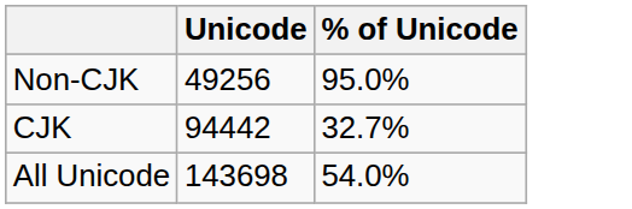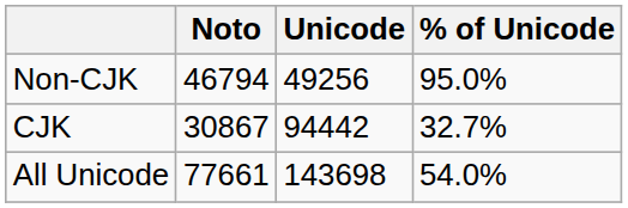 <table class="wikitable">
 <tr>
 <th></th>
+<th>Noto</th>
 <th>Unicode</th>
 <th>% of Unicode</th>
 </tr>
 <tr>
 <td>Non-CJK</td>
+<td>46794</td>
 <td>49256</td>
 <td>95.0%</td>
 </tr>
 <tr>
 <td>CJK</td>
+<td>30867</td>
 <td>94442</td>
 <td>32.7%</td>
 </tr>
 <tr>
 <td>All Unicode</td>
+<td>77661</td>
 <td>143698</td>
 <td>54.0%</td>
 </tr>
 </table>
